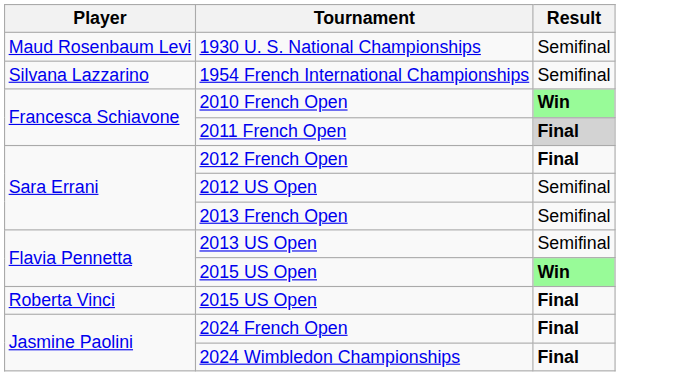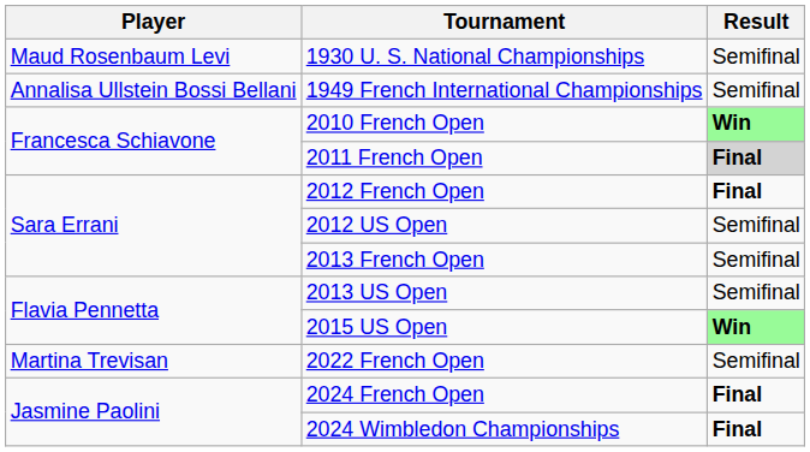 <table class="wikitable"; text-align:center;">
 <tr>
 <th>Player</th>
 <th>Tournament</th>
 <th>Result</th>
 </tr>
 <tr>
 <td align=left><a href='#'>Maud Rosenbaum Levi</a></td>
 <td><a href='#'>1930 U. S. National Championships</a></td>
 <td>Semifinal</td>
 </tr>
 <tr>
-<td align=left><a href='#'>Silvana Lazzarino</a></td>
-<td><a href='#'>1954 French International Championships</a></td>
+<td align=left><a href='#'>Annalisa Ullstein Bossi Bellani</a></td>
+<td><a href='#'>1949 French International Championships</a></td>
 <td>Semifinal</td>
 </tr>
 <tr>
 <td align=left rowspan=2><a href='#'>Francesca Schiavone</a></td>
 <td><a href='#'>2010 French Open</a></td>
 <td bgcolor=palegreen><strong>Win</strong></td>
 </tr>
 <tr>
 <td><a href='#'>2011 French Open</a></td>
 <td style="background: lightgrey;"><strong>Final</strong></td>
 </tr>
 <tr>
 <td align=left rowspan=3><a href='#'>Sara Errani</a></td>
 <td><a href='#'>2012 French Open</a></td>
 <td><strong>Final</strong></td>
 </tr>
 <tr>
 <td><a href='#'>2012 US Open</a></td>
 <td>Semifinal</td>
 </tr>
 <tr>
 <td><a href='#'>2013 French Open</a></td>
 <td>Semifinal</td>
 </tr>
 <tr>
 <td align=left rowspan=2><a href='#'>Flavia Pennetta</a></td>
 <td><a href='#'>2013 US Open</a></td>
 <td>Semifinal</td>
 </tr>
 <tr>
 <td><a href='#'>2015 US Open</a></td>
 <td bgcolor=palegreen><strong>Win</strong></td>
 </tr>
 <tr>
-<td align=left rowspan=1><a href='#'>Roberta Vinci</a></td>
-<td><a href='#'>2015 US Open</a></td>
-<td><strong>Final</strong></td>
+<td align=left rowspan=1><a href='#'>Martina Trevisan</a></td>
+<td><a href='#'>2022 French Open</a></td>
+<td>Semifinal</td>
 </tr>
 <tr>
 <td align=left rowspan=2><a href='#'>Jasmine Paolini</a></td>
 <td><a href='#'>2024 French Open</a></td>
 <td><strong>Final</strong></td>
 </tr>
 <tr>
 <td><a href='#'>2024 Wimbledon Championships</a></td>
 <td><strong>Final</strong></td>
 </tr>
 </table>
